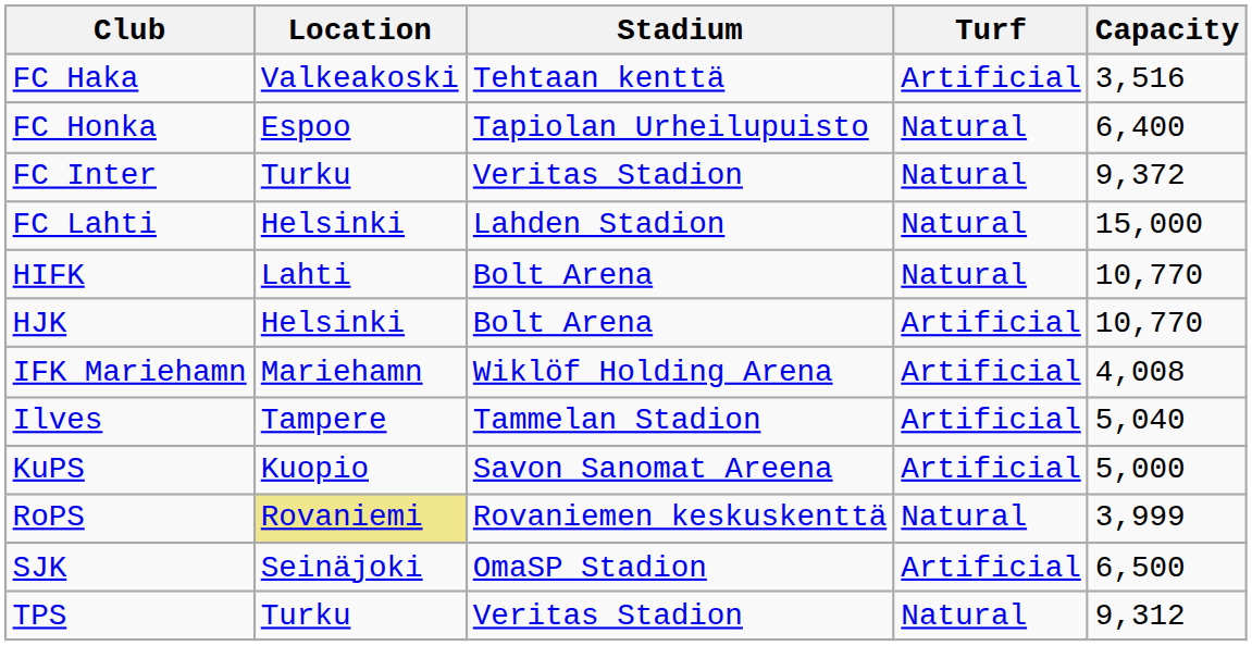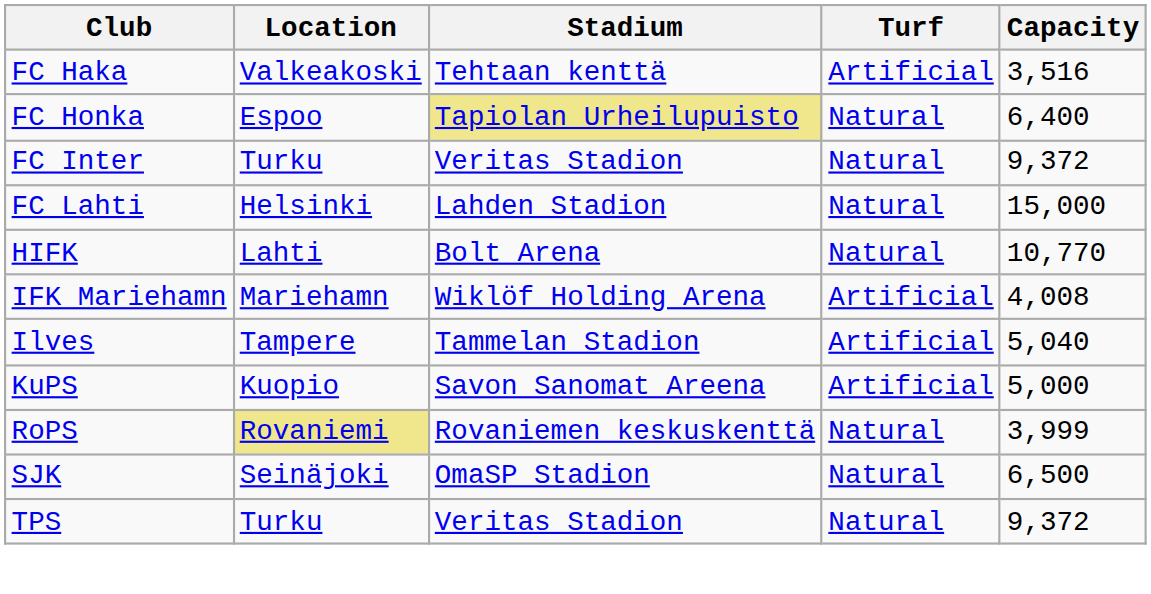 <table class="wikitable sortable">
 <tr>
 <th>Club</th>
 <th>Location</th>
 <th>Stadium</th>
 <th>Turf</th>
 <th>Capacity</th>
 </tr>
 <tr>
 <td><a href='#'>FC Haka</a></td>
 <td><a href='#'>Valkeakoski</a></td>
 <td><a href='#'>Tehtaan kenttä</a></td>
 <td><a href='#'>Artificial</a></td>
 <td>3,516</td>
 </tr>
 <tr>
 <td><a href='#'>FC Honka</a></td>
 <td><a href='#'>Espoo</a></td>
-<td><a href='#'>Tapiolan Urheilupuisto</a></td>
+<td style="background: khaki;"><a href='#'>Tapiolan Urheilupuisto</a></td>
 <td><a href='#'>Natural</a></td>
 <td>6,400</td>
 </tr>
 <tr>
 <td><a href='#'>FC Inter</a></td>
 <td><a href='#'>Turku</a></td>
 <td><a href='#'>Veritas Stadion</a></td>
 <td><a href='#'>Natural</a></td>
 <td>9,372</td>
 </tr>
 <tr>
 <td><a href='#'>FC Lahti</a></td>
 <td><a href='#'>Helsinki</a></td>
 <td><a href='#'>Lahden Stadion</a></td>
 <td><a href='#'>Natural</a></td>
 <td>15,000</td>
 </tr>
 <tr>
 <td><a href='#'>HIFK</a></td>
 <td><a href='#'>Lahti</a></td>
 <td><a href='#'>Bolt Arena</a></td>
 <td><a href='#'>Natural</a></td>
-<td>10,770</td>
-</tr>
-<tr>
-<td><a href='#'>HJK</a></td>
-<td><a href='#'>Helsinki</a></td>
-<td><a href='#'>Bolt Arena</a></td>
-<td><a href='#'>Artificial</a></td>
 <td>10,770</td>
 </tr>
 <tr>
 <td><a href='#'>IFK Mariehamn</a></td>
 <td><a href='#'>Mariehamn</a></td>
 <td><a href='#'>Wiklöf Holding Arena</a></td>
 <td><a href='#'>Artificial</a></td>
 <td>4,008</td>
 </tr>
 <tr>
 <td><a href='#'>Ilves</a></td>
 <td><a href='#'>Tampere</a></td>
 <td><a href='#'>Tammelan Stadion</a></td>
 <td><a href='#'>Artificial</a></td>
 <td>5,040</td>
 </tr>
 <tr>
 <td><a href='#'>KuPS</a></td>
 <td><a href='#'>Kuopio</a></td>
 <td><a href='#'>Savon Sanomat Areena</a></td>
 <td><a href='#'>Artificial</a></td>
 <td>5,000</td>
 </tr>
 <tr>
 <td><a href='#'>RoPS</a></td>
 <td style="background: khaki;"><a href='#'>Rovaniemi</a></td>
 <td><a href='#'>Rovaniemen keskuskenttä</a></td>
 <td><a href='#'>Natural</a></td>
 <td>3,999</td>
 </tr>
 <tr>
 <td><a href='#'>SJK</a></td>
 <td><a href='#'>Seinäjoki</a></td>
 <td><a href='#'>OmaSP Stadion</a></td>
-<td><a href='#'>Artificial</a></td>
+<td><a href='#'>Natural</a></td>
 <td>6,500</td>
 </tr>
 <tr>
 <td><a href='#'>TPS</a></td>
 <td><a href='#'>Turku</a></td>
 <td><a href='#'>Veritas Stadion</a></td>
 <td><a href='#'>Natural</a></td>
-<td>9,312</td>
+<td>9,372</td>
 </tr>
 </table>
